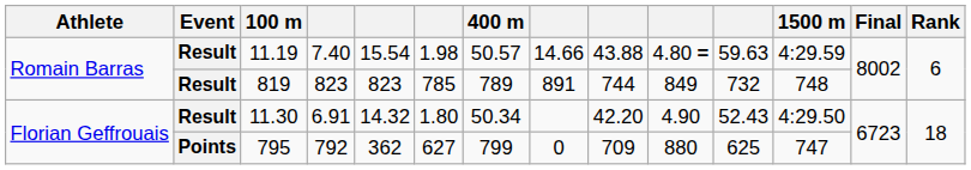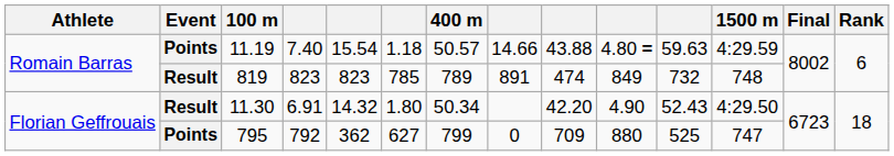 <table class="wikitable" style="font-size:90%;">
 <tr>
 <th>Athlete</th>
 <th>Event</th>
 <th>100 m</th>
 <th></th>
 <th></th>
 <th></th>
 <th>400 m</th>
 <th></th>
 <th></th>
 <th></th>
 <th></th>
 <th>1500 m</th>
 <th>Final</th>
 <th>Rank</th>
 </tr>
 <tr align=center>
 <td style="text-align:left;" rowspan="2"><a href='#'>Romain Barras</a></td>
-<th style="font-size:95%">Result</th>
+<th style="font-size:95%">Points</th>
 <td>11.19</td>
 <td>7.40</td>
 <td>15.54 <strong></strong></td>
-<td>1.98 <strong></strong></td>
+<td>1.18 <strong></strong></td>
 <td>50.57</td>
 <td>14.66</td>
 <td>43.88</td>
 <td>4.80 <strong>=</strong></td>
 <td>59.63 <strong></strong></td>
 <td>4:29.59 <strong></strong></td>
 <td rowspan="2">8002</td>
 <td rowspan="2">6</td>
 </tr>
 <tr align=center>
 <th style="font-size:95%">Result</th>
 <td>819</td>
 <td>823</td>
 <td>823</td>
 <td>785</td>
 <td>789</td>
 <td>891</td>
-<td>744</td>
+<td>474</td>
 <td>849</td>
 <td>732</td>
 <td>748</td>
 </tr>
 <tr align=center>
 <td style="text-align:left;" rowspan="2"><a href='#'>Florian Geffrouais</a></td>
 <th style="font-size:95%">Result</th>
 <td>11.30</td>
 <td>6.91</td>
 <td>14.32</td>
 <td>1.80</td>
 <td>50.34</td>
 <td></td>
 <td>42.20</td>
 <td>4.90</td>
 <td>52.43</td>
 <td>4:29.50</td>
 <td rowspan="2">6723</td>
 <td rowspan="2">18</td>
 </tr>
 <tr align=center>
 <th style="font-size:95%">Points</th>
 <td>795</td>
 <td>792</td>
 <td>362</td>
 <td>627</td>
 <td>799</td>
 <td>0</td>
 <td>709</td>
 <td>880</td>
-<td>625</td>
+<td>525</td>
 <td>747</td>
 </tr>
 </table>
